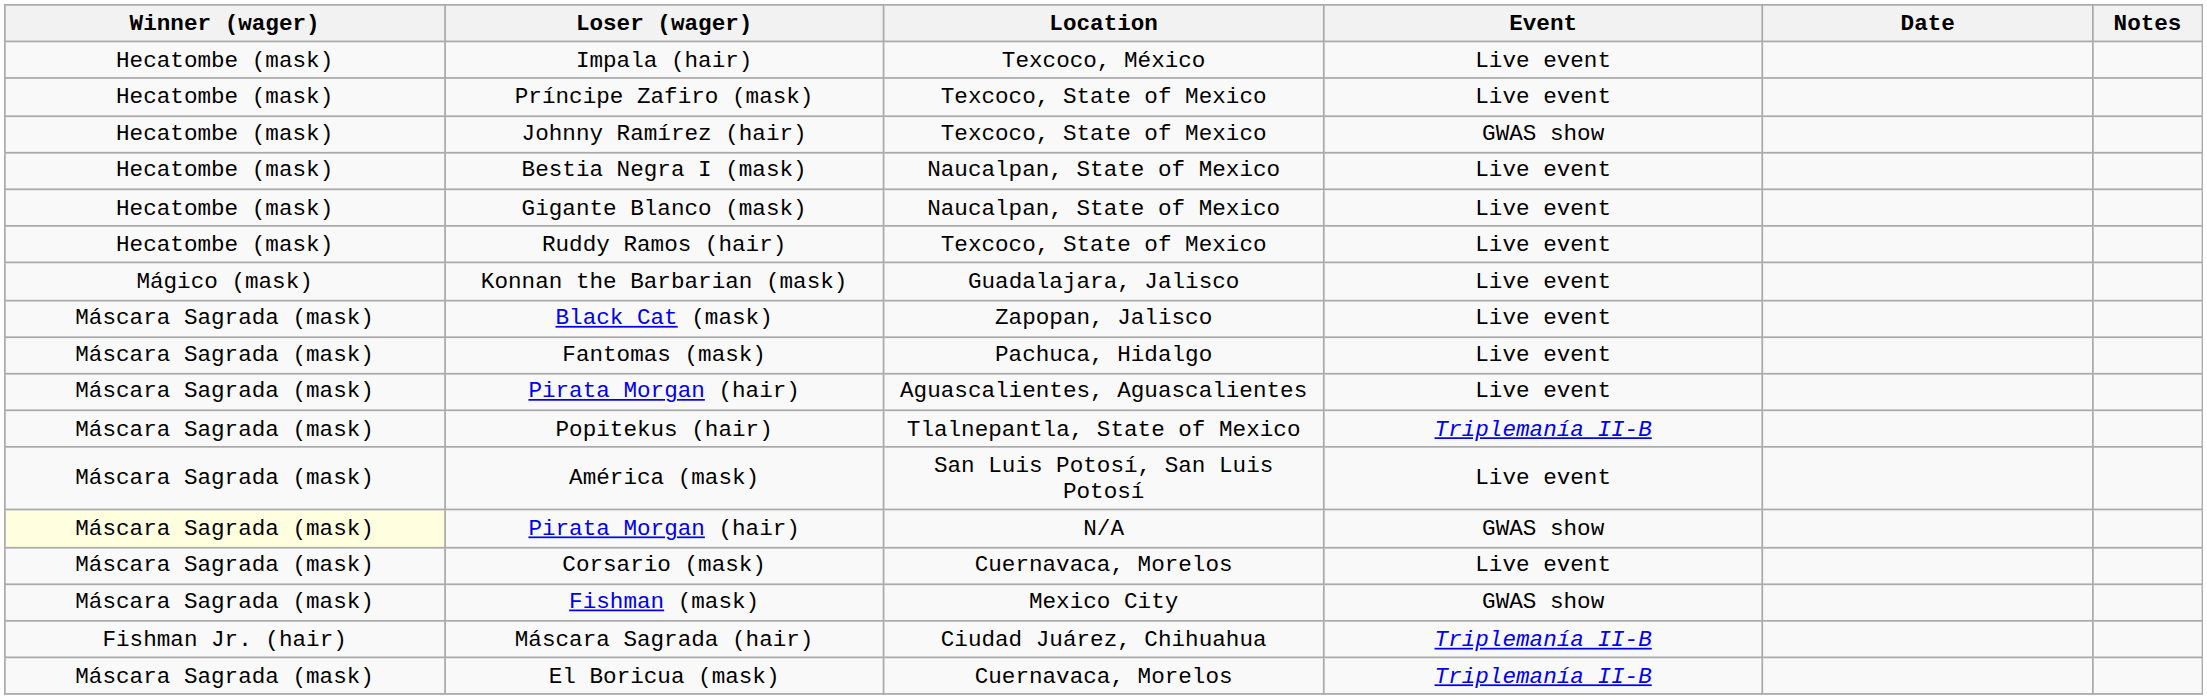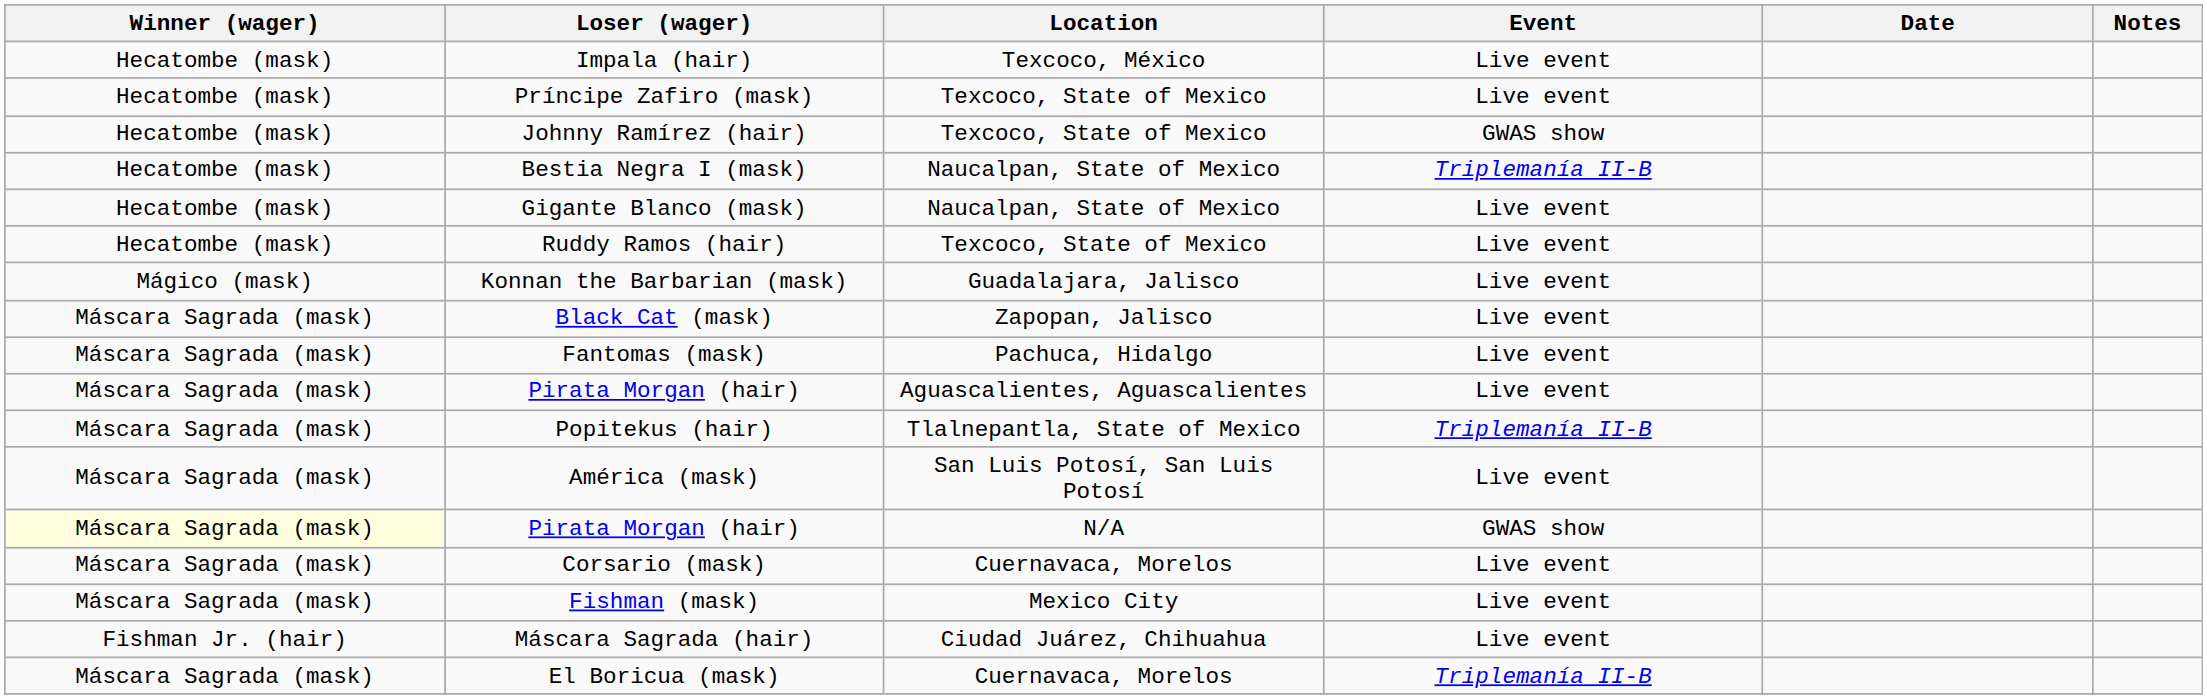 <table class="wikitable sortable" width=100%  style="text-align: center">
 <tr>
 <th width=20% scope="col">Winner (wager)</th>
 <th width=20% scope="col">Loser (wager)</th>
 <th width=20% scope="col">Location</th>
 <th width=20% scope="col">Event</th>
 <th width=15% scope="col">Date</th>
 <th class="unsortable" width=5% scope="col">Notes</th>
 </tr>
 <tr>
 <td>Hecatombe (mask)</td>
 <td>Impala (hair)</td>
 <td>Texcoco, México</td>
 <td>Live event</td>
 <td></td>
 <td></td>
 </tr>
 <tr>
 <td>Hecatombe (mask)</td>
 <td>Príncipe Zafiro (mask)</td>
 <td>Texcoco, State of Mexico</td>
 <td>Live event</td>
 <td></td>
 <td></td>
 </tr>
 <tr>
 <td>Hecatombe (mask)</td>
 <td>Johnny Ramírez (hair)</td>
 <td>Texcoco, State of Mexico</td>
 <td>GWAS show</td>
 <td></td>
 <td></td>
 </tr>
 <tr>
 <td>Hecatombe (mask)</td>
 <td>Bestia Negra I (mask)</td>
 <td>Naucalpan, State of Mexico</td>
-<td>Live event</td>
+<td><em><a href='#'>Triplemanía II-B</a></em></td>
 <td></td>
 <td></td>
 </tr>
 <tr>
 <td>Hecatombe (mask)</td>
 <td>Gigante Blanco (mask)</td>
 <td>Naucalpan, State of Mexico</td>
 <td>Live event</td>
 <td></td>
 <td></td>
 </tr>
 <tr>
 <td>Hecatombe (mask)</td>
 <td>Ruddy Ramos (hair)</td>
 <td>Texcoco, State of Mexico</td>
 <td>Live event</td>
 <td></td>
 <td></td>
 </tr>
 <tr>
 <td>Mágico (mask)</td>
 <td>Konnan the Barbarian (mask)</td>
 <td>Guadalajara, Jalisco</td>
 <td>Live event</td>
 <td></td>
 <td></td>
 </tr>
 <tr>
 <td>Máscara Sagrada (mask)</td>
 <td><a href='#'>Black Cat</a> (mask)</td>
 <td>Zapopan, Jalisco</td>
 <td>Live event</td>
 <td></td>
 <td></td>
 </tr>
 <tr>
 <td>Máscara Sagrada (mask)</td>
 <td>Fantomas (mask)</td>
 <td>Pachuca, Hidalgo</td>
 <td>Live event</td>
 <td></td>
 <td></td>
 </tr>
 <tr>
 <td>Máscara Sagrada (mask)</td>
 <td><a href='#'>Pirata Morgan</a> (hair)</td>
 <td>Aguascalientes, Aguascalientes</td>
 <td>Live event</td>
 <td></td>
 <td></td>
 </tr>
 <tr>
 <td>Máscara Sagrada (mask)</td>
 <td>Popitekus (hair)</td>
 <td>Tlalnepantla, State of Mexico</td>
 <td><em><a href='#'>Triplemanía II-B</a></em></td>
 <td></td>
 <td></td>
 </tr>
 <tr>
 <td>Máscara Sagrada (mask)</td>
 <td>América (mask)</td>
 <td>San Luis Potosí, San Luis Potosí</td>
 <td>Live event</td>
 <td></td>
 <td></td>
 </tr>
 <tr>
 <td style="background: lightyellow;">Máscara Sagrada (mask)</td>
 <td><a href='#'>Pirata Morgan</a> (hair)</td>
 <td>N/A</td>
 <td>GWAS show</td>
 <td></td>
 <td></td>
 </tr>
 <tr>
 <td>Máscara Sagrada (mask)</td>
 <td>Corsario (mask)</td>
 <td>Cuernavaca, Morelos</td>
 <td>Live event</td>
 <td></td>
 <td></td>
 </tr>
 <tr>
 <td>Máscara Sagrada (mask)</td>
 <td><a href='#'>Fishman</a> (mask)</td>
 <td>Mexico City</td>
-<td>GWAS show</td>
+<td>Live event</td>
 <td></td>
 <td></td>
 </tr>
 <tr>
 <td>Fishman Jr. (hair)</td>
 <td>Máscara Sagrada (hair)</td>
 <td>Ciudad Juárez, Chihuahua</td>
-<td><em><a href='#'>Triplemanía II-B</a></em></td>
+<td>Live event</td>
 <td></td>
 <td></td>
 </tr>
 <tr>
 <td>Máscara Sagrada (mask)</td>
 <td>El Boricua (mask)</td>
 <td>Cuernavaca, Morelos</td>
 <td><em><a href='#'>Triplemanía II-B</a></em></td>
 <td></td>
 <td></td>
 </tr>
 </table>
